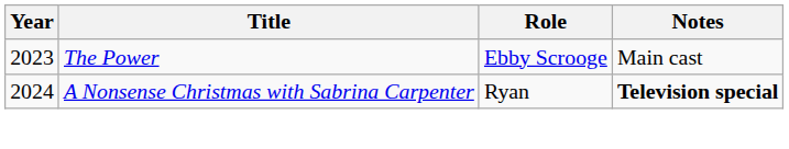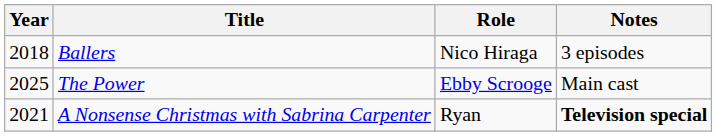 <table class="wikitable sortable">
 <tr>
 <th>Year</th>
 <th>Title</th>
 <th>Role</th>
 <th class="">Notes</th>
 </tr>
 <tr>
-<td>2023</td>
+<td>2018</td>
+<td><em><a href='#'>Ballers</a></em></td>
+<td>Nico Hiraga</td>
+<td>3 episodes</td>
+</tr>
+<tr>
+<td>2025</td>
 <td><em><a href='#'>The Power</a></em></td>
 <td><a href='#'>Ebby Scrooge</a></td>
 <td>Main cast</td>
 </tr>
 <tr>
-<td>2024</td>
+<td>2021</td>
 <td><em><a href='#'>A Nonsense Christmas with Sabrina Carpenter</a></em></td>
 <td>Ryan</td>
 <td><strong>Television special</strong></td>
 </tr>
 </table>
